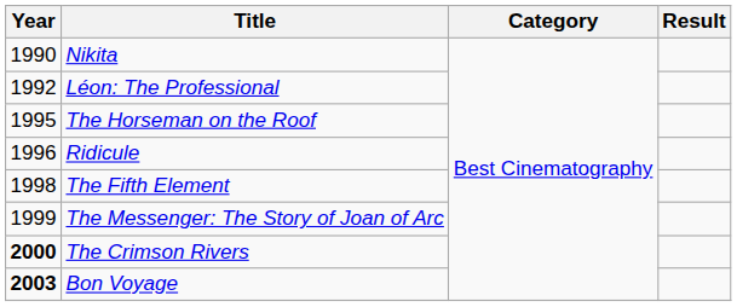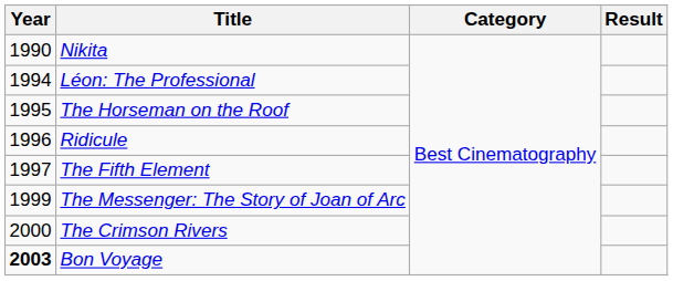 <table class="wikitable">
 <tr>
 <th>Year</th>
 <th>Title</th>
 <th>Category</th>
 <th>Result</th>
 </tr>
 <tr>
 <td>1990</td>
 <td><em><a href='#'>Nikita</a></em></td>
 <td rowspan=8><a href='#'>Best Cinematography</a></td>
 <td></td>
 </tr>
 <tr>
-<td>1992</td>
+<td>1994</td>
 <td><em><a href='#'>Léon: The Professional</a></em></td>
 <td></td>
 </tr>
 <tr>
 <td>1995</td>
 <td><em><a href='#'>The Horseman on the Roof</a></em></td>
 <td></td>
 </tr>
 <tr>
 <td>1996</td>
 <td><em><a href='#'>Ridicule</a></em></td>
 <td></td>
 </tr>
 <tr>
-<td>1998</td>
+<td>1997</td>
 <td><em><a href='#'>The Fifth Element</a></em></td>
 <td></td>
 </tr>
 <tr>
 <td>1999</td>
 <td><em><a href='#'>The Messenger: The Story of Joan of Arc</a></em></td>
 <td></td>
 </tr>
 <tr>
-<td><strong>2000</strong></td>
+<td>2000</td>
 <td><em><a href='#'>The Crimson Rivers</a></em></td>
 <td></td>
 </tr>
 <tr>
 <td><strong>2003</strong></td>
 <td><em><a href='#'>Bon Voyage</a></em></td>
 <td></td>
 </tr>
 <tr>
 </tr>
 </table>
